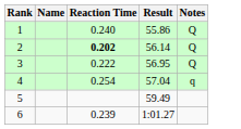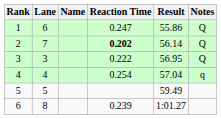 <table class="wikitable" style="text-align:center">
 <tr>
 <th>Rank</th>
+<th>Lane</th>
 <th>Name</th>
 <th>Reaction Time</th>
 <th>Result</th>
 <th>Notes</th>
 </tr>
 <tr bgcolor=ccffcc>
 <td>1</td>
+<td>6</td>
 <td align="left"></td>
-<td>0.240</td>
+<td>0.247</td>
 <td>55.86</td>
 <td>Q</td>
 </tr>
 <tr bgcolor=ccffcc>
 <td>2</td>
+<td>7</td>
 <td align="left"></td>
 <td><strong>0.202</strong></td>
 <td>56.14</td>
 <td>Q</td>
 </tr>
 <tr bgcolor=ccffcc>
+<td>3</td>
 <td>3</td>
 <td align="left"></td>
 <td>0.222</td>
 <td>56.95</td>
 <td>Q</td>
 </tr>
 <tr bgcolor=ccffcc>
 <td>4</td>
+<td>4</td>
 <td align="left"></td>
 <td>0.254</td>
 <td>57.04</td>
 <td>q</td>
 </tr>
 <tr>
+<td>5</td>
 <td>5</td>
 <td align="left"></td>
 <td></td>
 <td>59.49</td>
 <td></td>
 </tr>
 <tr>
 <td>6</td>
+<td>8</td>
 <td align="left"></td>
 <td>0.239</td>
 <td>1:01.27</td>
 <td></td>
 </tr>
 </table>
